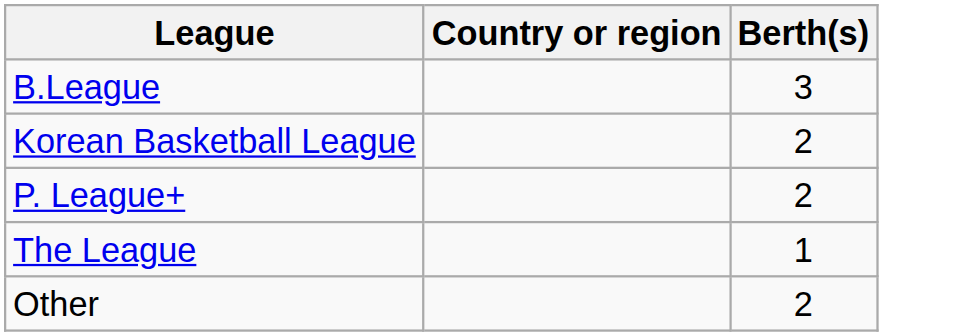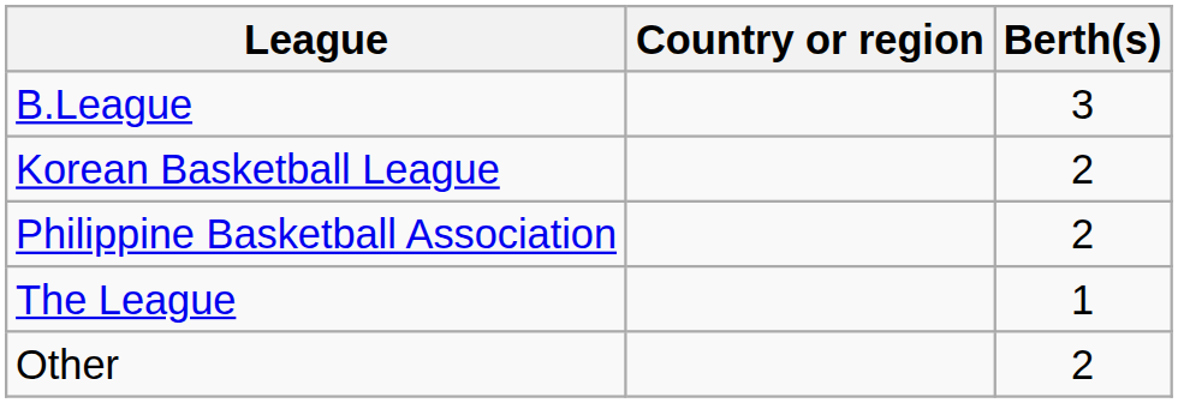 <table class="wikitable" style="font-size:95%;">
 <tr>
 <th>League</th>
 <th>Country or region</th>
 <th>Berth(s)</th>
 </tr>
 <tr>
 <td><a href='#'>B.League</a></td>
 <td></td>
 <td align=center>3</td>
 </tr>
 <tr>
 <td><a href='#'>Korean Basketball League</a></td>
 <td></td>
 <td align=center>2</td>
 </tr>
 <tr>
-<td><a href='#'>P. League+</a></td>
+<td><a href='#'>Philippine Basketball Association</a></td>
 <td></td>
 <td align=center>2</td>
 </tr>
 <tr>
 <td><a href='#'>The League</a></td>
 <td></td>
 <td align=center>1</td>
 </tr>
 <tr>
 <td>Other</td>
 <td><br></td>
 <td align=center>2</td>
 </tr>
 </table>
